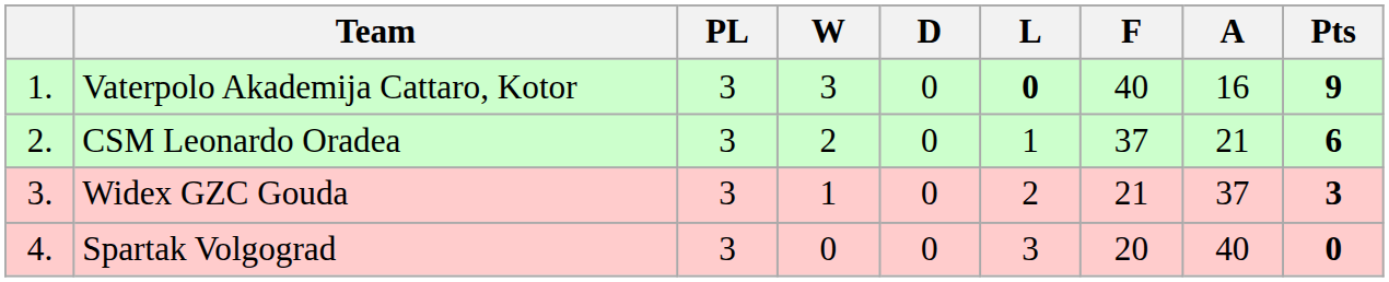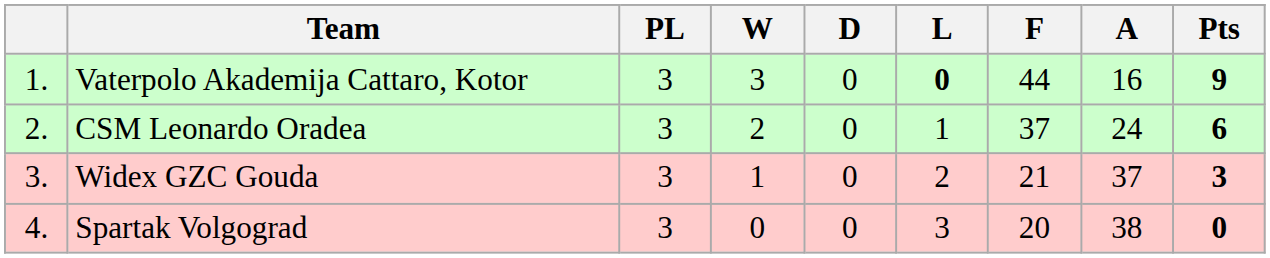 <table class="wikitable" style="text-align:center">
 <tr>
 <th width=25></th>
 <th width=275>Team</th>
 <th width=40>PL</th>
 <th width=40>W</th>
 <th width=40>D</th>
 <th width=40>L</th>
 <th width=40>F</th>
 <th width=40>A</th>
 <th width=40>Pts</th>
 </tr>
 <tr bgcolor=#ccffcc>
 <td>1.</td>
 <td align=left> Vaterpolo Akademija Cattaro, Kotor</td>
 <td>3</td>
 <td>3</td>
 <td>0</td>
 <td><strong>0</strong></td>
-<td>40</td>
+<td>44</td>
 <td>16</td>
 <td><strong>9</strong></td>
 </tr>
 <tr bgcolor=#ccffcc>
 <td>2.</td>
 <td align=left> CSM Leonardo Oradea</td>
 <td>3</td>
 <td>2</td>
 <td>0</td>
 <td>1</td>
 <td>37</td>
-<td>21</td>
+<td>24</td>
 <td><strong>6</strong></td>
 </tr>
 <tr style="background: #ffcccc;">
 <td>3.</td>
 <td align=left> Widex GZC Gouda</td>
 <td>3</td>
 <td>1</td>
 <td>0</td>
 <td>2</td>
 <td>21</td>
 <td>37</td>
 <td><strong>3</strong></td>
 </tr>
 <tr style="background: #ffcccc;">
 <td>4.</td>
 <td align=left> Spartak Volgograd</td>
 <td>3</td>
 <td>0</td>
 <td>0</td>
 <td>3</td>
 <td>20</td>
-<td>40</td>
+<td>38</td>
 <td><strong>0</strong></td>
 </tr>
 </table>
